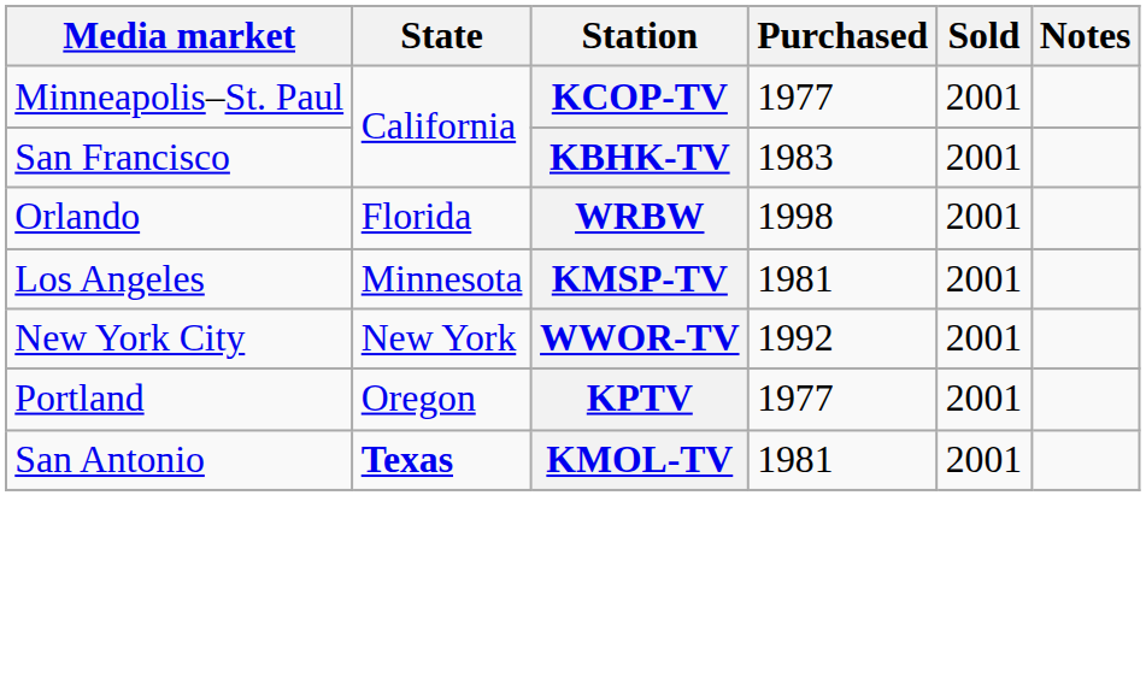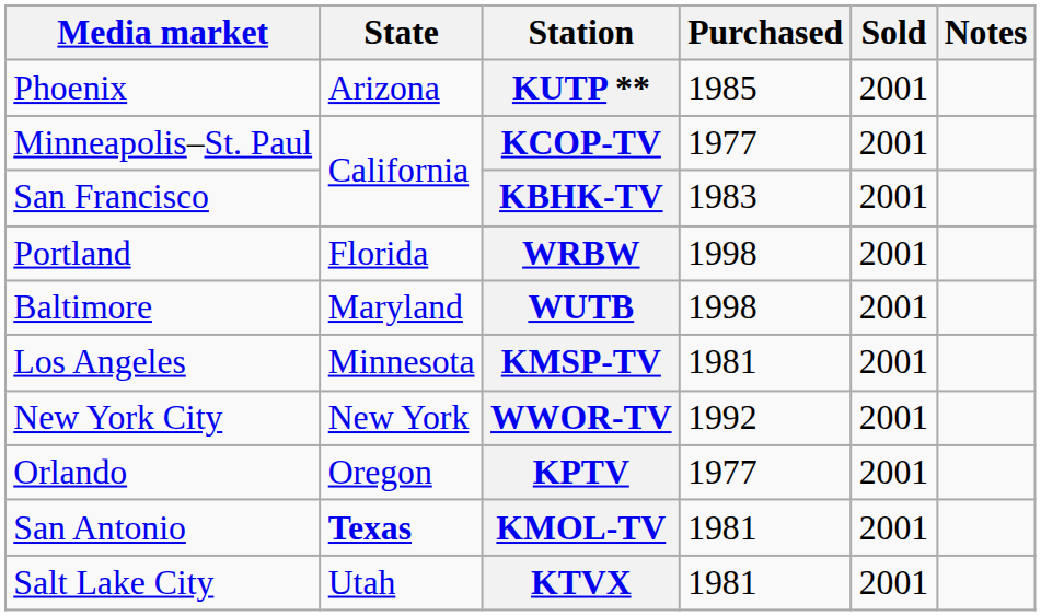 <table class="wikitable sortable">
 <tr>
 <th scope="col"><a href='#'>Media market</a></th>
 <th scope="col">State</th>
 <th scope="col">Station</th>
 <th scope="col">Purchased</th>
 <th scope="col">Sold</th>
 <th scope="col" class="unsortable">Notes</th>
+</tr>
+<tr>
+<td><a href='#'>Phoenix</a></td>
+<td><a href='#'>Arizona</a></td>
+<th scope="row"><a href='#'>KUTP</a> **</th>
+<td>1985</td>
+<td>2001</td>
+<td></td>
 </tr>
 <tr>
 <td><a href='#'>Minneapolis</a>–<a href='#'>St. Paul</a></td>
 <td rowspan="2"><a href='#'>California</a></td>
 <th scope="row"><a href='#'>KCOP-TV</a></th>
 <td>1977</td>
 <td>2001</td>
 <td></td>
 </tr>
 <tr>
 <td><a href='#'>San Francisco</a></td>
 <th scope="row"><a href='#'>KBHK-TV</a></th>
 <td>1983</td>
 <td>2001</td>
 <td></td>
 </tr>
 <tr>
-<td><a href='#'>Orlando</a></td>
+<td><a href='#'>Portland</a></td>
 <td><a href='#'>Florida</a></td>
 <th scope="row"><a href='#'>WRBW</a></th>
+<td>1998</td>
+<td>2001</td>
+<td></td>
+</tr>
+<tr>
+<td><a href='#'>Baltimore</a></td>
+<td><a href='#'>Maryland</a></td>
+<th scope="row"><a href='#'>WUTB</a></th>
 <td>1998</td>
 <td>2001</td>
 <td></td>
 </tr>
 <tr>
 <td><a href='#'>Los Angeles</a></td>
 <td><a href='#'>Minnesota</a></td>
 <th scope="row"><a href='#'>KMSP-TV</a></th>
 <td>1981</td>
 <td>2001</td>
 <td></td>
 </tr>
 <tr>
 <td><a href='#'>New York City</a></td>
 <td><a href='#'>New York</a></td>
 <th scope="row"><a href='#'>WWOR-TV</a></th>
 <td>1992</td>
 <td>2001</td>
 <td></td>
 </tr>
 <tr>
-<td><a href='#'>Portland</a></td>
+<td><a href='#'>Orlando</a></td>
 <td><a href='#'>Oregon</a></td>
 <th scope="row"><a href='#'>KPTV</a></th>
 <td>1977</td>
 <td>2001</td>
 <td></td>
 </tr>
 <tr>
 <td><a href='#'>San Antonio</a></td>
 <td><strong><a href='#'>Texas</a></strong></td>
 <th scope="row"><a href='#'>KMOL-TV</a></th>
 <td>1981</td>
 <td>2001</td>
 <td></td>
 </tr>
+<tr>
+<td><a href='#'>Salt Lake City</a></td>
+<td><a href='#'>Utah</a></td>
+<th scope="row"><a href='#'>KTVX</a></th>
+<td>1981</td>
+<td>2001</td>
+<td></td>
+</tr>
 </table>
